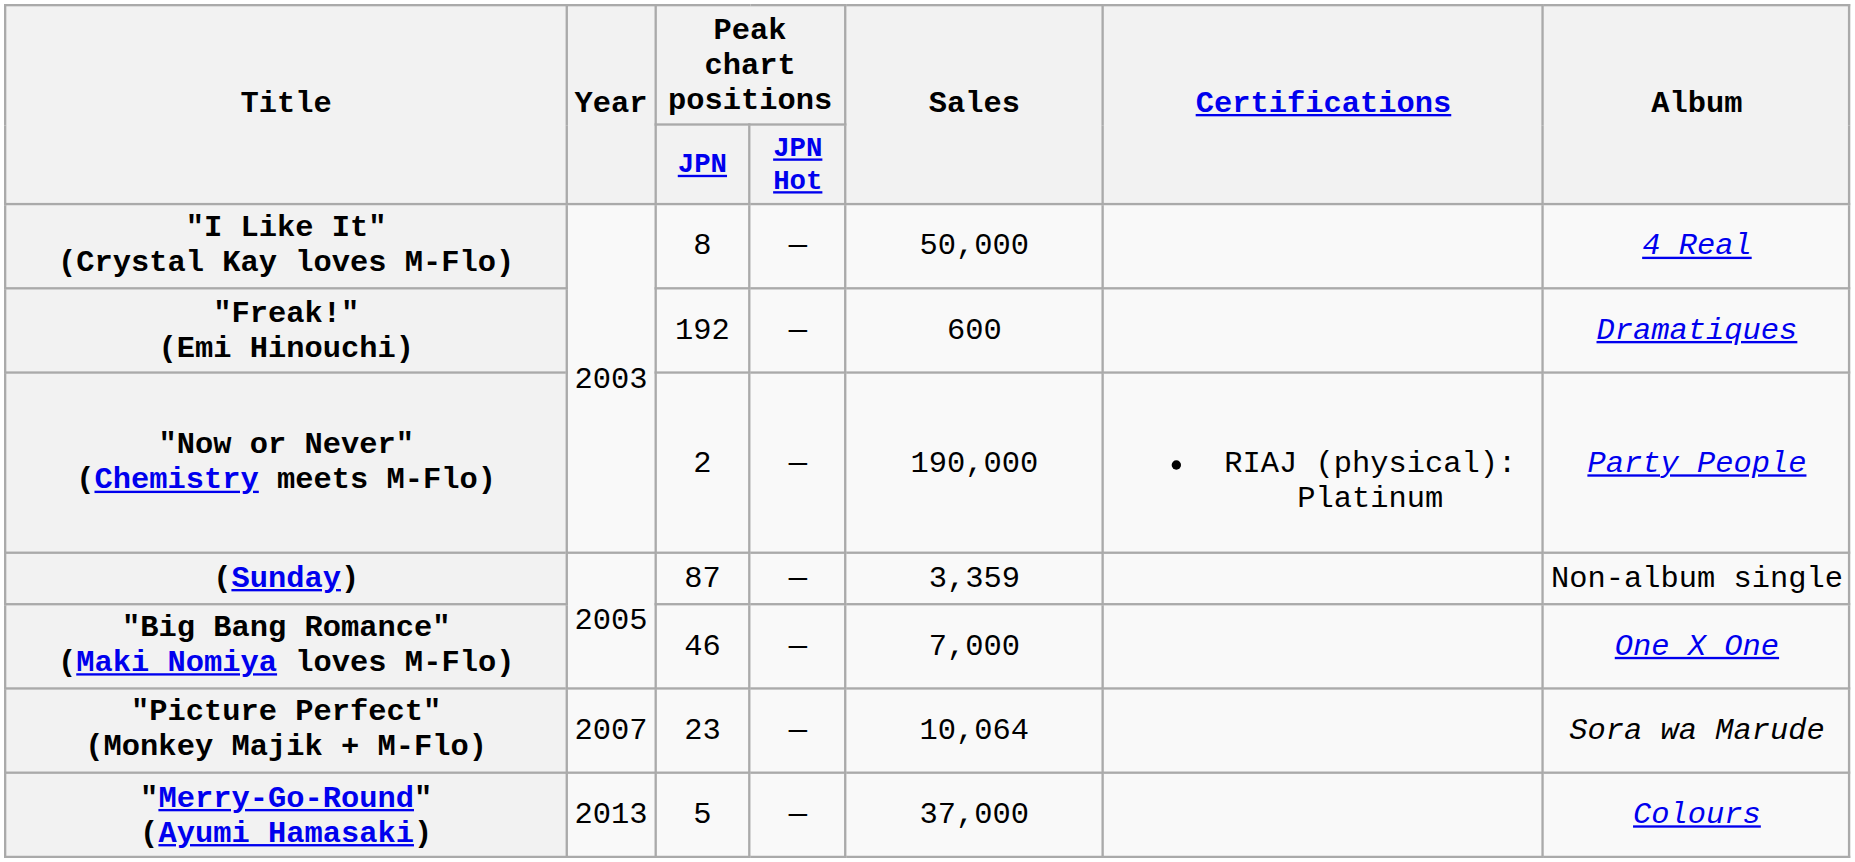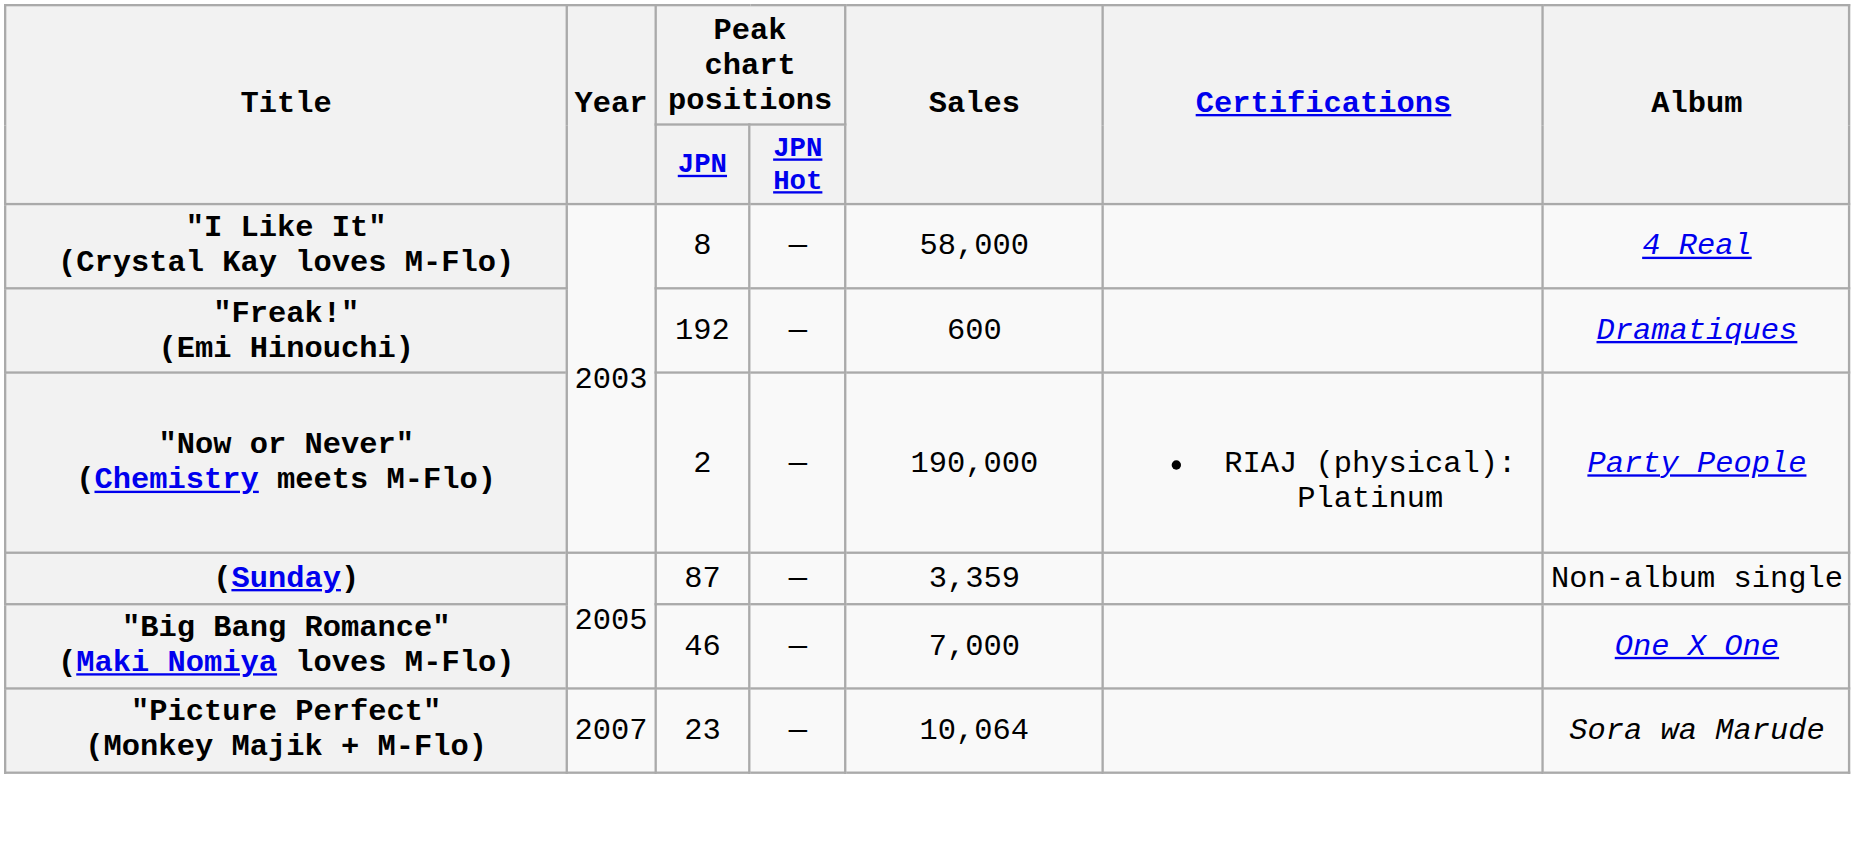 <table class="wikitable plainrowheaders" style="text-align:center;">
 <tr>
 <th scope="col" rowspan="2" style="width:18em;">Title</th>
 <th scope="col" rowspan="2">Year</th>
 <th scope="col" colspan="2">Peak chart positions</th>
 <th scope="col" rowspan="2" style="width:8em;">Sales</th>
 <th scope="col" rowspan="2" style="width:14em;"><a href='#'>Certifications</a></th>
 <th scope="col" rowspan="2">Album</th>
 </tr>
 <tr>
 <th scope="col" style="width:3em;font-size:90%;"><a href='#'>JPN</a><br></th>
 <th scope="col" style="width:3em;font-size:90%;"><a href='#'>JPN Hot</a><br></th>
 </tr>
 <tr>
 <th scope="row">"I Like It"<br><span>(Crystal Kay loves M-Flo)</span></th>
 <td rowspan="3">2003</td>
 <td>8</td>
 <td>—</td>
-<td>50,000</td>
+<td>58,000</td>
 <td></td>
 <td><em><a href='#'>4 Real</a></em></td>
 </tr>
 <tr>
 <th scope="row">"Freak!"<br><span>(Emi Hinouchi)</span></th>
 <td>192</td>
 <td>—</td>
 <td>600</td>
 <td></td>
 <td><em><a href='#'>Dramatiques</a></em></td>
 </tr>
 <tr>
 <th scope="row">"Now or Never"<br><span>(<a href='#'>Chemistry</a> meets M-Flo)</span></th>
 <td>2</td>
 <td>—</td>
 <td>190,000</td>
 <td><br><ul><li>RIAJ <span>(physical)</span>: Platinum</li></ul></td>
 <td><em><a href='#'>Party People</a></em></td>
 </tr>
 <tr>
 <th scope="row"> <span>(<a href='#'>Sunday</a>)</span></th>
 <td rowspan="2">2005</td>
 <td>87</td>
 <td>—</td>
 <td>3,359</td>
 <td></td>
 <td>Non-album single</td>
 </tr>
 <tr>
 <th scope="row">"Big Bang Romance"<br><span>(<a href='#'>Maki Nomiya</a> loves M-Flo)</span></th>
 <td>46</td>
 <td>—</td>
 <td>7,000</td>
 <td></td>
 <td><em><a href='#'>One X One</a></em></td>
 </tr>
 <tr>
 <th scope="row">"Picture Perfect"<br><span>(Monkey Majik + M-Flo)</span></th>
 <td>2007</td>
 <td>23</td>
 <td>—</td>
 <td>10,064</td>
 <td></td>
 <td><em>Sora wa Marude</em></td>
 </tr>
-<tr>
-<th scope="row">"<a href='#'>Merry-Go-Round</a>"<br><span>(<a href='#'>Ayumi Hamasaki</a>)</span></th>
-<td>2013</td>
-<td>5</td>
-<td>—</td>
-<td>37,000</td>
-<td></td>
-<td><em><a href='#'>Colours</a></em></td>
-</tr>
 </table>
